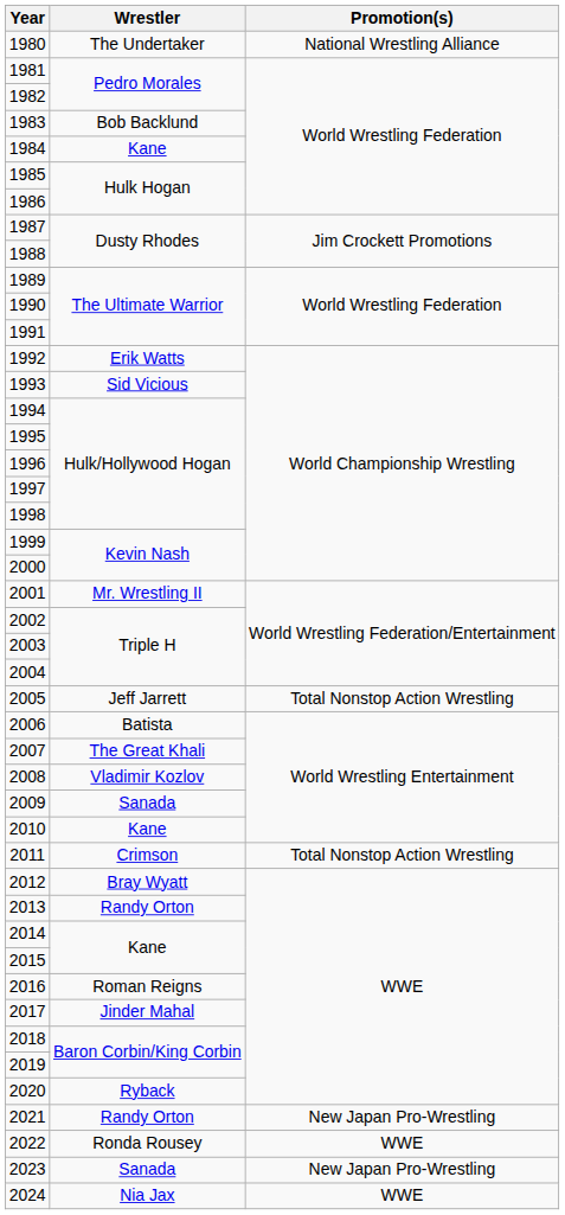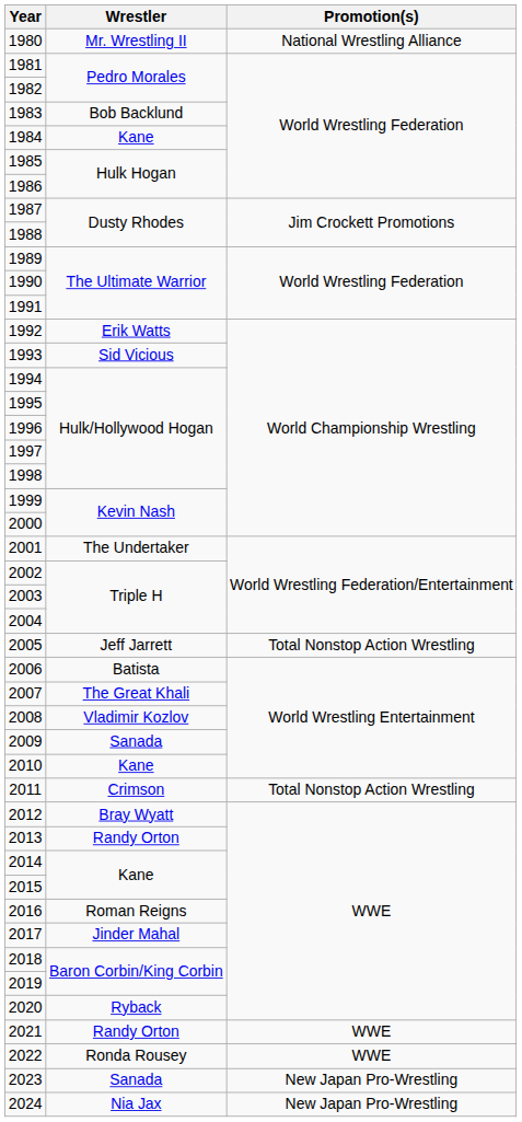 <table class="wikitable sortable" style="text-align: center">
 <tr>
 <th>Year</th>
 <th>Wrestler</th>
 <th>Promotion(s)</th>
 </tr>
 <tr>
 <td>1980</td>
-<td>The Undertaker</td>
+<td><a href='#'>Mr. Wrestling II</a></td>
 <td>National Wrestling Alliance</td>
 </tr>
 <tr>
 <td>1981</td>
 <td rowspan=2><a href='#'>Pedro Morales</a></td>
 <td rowspan=6>World Wrestling Federation</td>
 </tr>
 <tr>
 <td>1982</td>
 </tr>
 <tr>
 <td>1983</td>
 <td>Bob Backlund</td>
 </tr>
 <tr>
 <td>1984</td>
 <td><a href='#'>Kane</a></td>
 </tr>
 <tr>
 <td>1985</td>
 <td rowspan=2>Hulk Hogan</td>
 </tr>
 <tr>
 <td>1986</td>
 </tr>
 <tr>
 <td>1987</td>
 <td rowspan=2>Dusty Rhodes</td>
 <td rowspan=2>Jim Crockett Promotions</td>
 </tr>
 <tr>
 <td>1988</td>
 </tr>
 <tr>
 <td>1989</td>
 <td rowspan=3><a href='#'>The Ultimate Warrior</a></td>
 <td rowspan=3>World Wrestling Federation</td>
 </tr>
 <tr>
 <td>1990</td>
 </tr>
 <tr>
 <td>1991</td>
 </tr>
 <tr>
 <td>1992</td>
 <td><a href='#'>Erik Watts</a></td>
 <td rowspan=9>World Championship Wrestling</td>
 </tr>
 <tr>
 <td>1993</td>
 <td><a href='#'>Sid Vicious</a></td>
 </tr>
 <tr>
 <td>1994</td>
 <td rowspan=5>Hulk/Hollywood Hogan</td>
 </tr>
 <tr>
 <td>1995</td>
 </tr>
 <tr>
 <td>1996</td>
 </tr>
 <tr>
 <td>1997</td>
 </tr>
 <tr>
 <td>1998</td>
 </tr>
 <tr>
 <td>1999</td>
 <td rowspan=2><a href='#'>Kevin Nash</a></td>
 </tr>
 <tr>
 <td>2000</td>
 </tr>
 <tr>
 <td>2001</td>
-<td><a href='#'>Mr. Wrestling II</a></td>
+<td>The Undertaker</td>
 <td rowspan=4>World Wrestling Federation/Entertainment</td>
 </tr>
 <tr>
 <td>2002</td>
 <td rowspan=3>Triple H</td>
 </tr>
 <tr>
 <td>2003</td>
 </tr>
 <tr>
 <td>2004</td>
 </tr>
 <tr>
 <td>2005</td>
 <td>Jeff Jarrett</td>
 <td>Total Nonstop Action Wrestling</td>
 </tr>
 <tr>
 <td>2006</td>
 <td>Batista</td>
 <td rowspan=5>World Wrestling Entertainment</td>
 </tr>
 <tr>
 <td>2007</td>
 <td><a href='#'>The Great Khali</a></td>
 </tr>
 <tr>
 <td>2008</td>
 <td><a href='#'>Vladimir Kozlov</a></td>
 </tr>
 <tr>
 <td>2009</td>
 <td><a href='#'>Sanada</a></td>
 </tr>
 <tr>
 <td>2010</td>
 <td><a href='#'>Kane</a></td>
 </tr>
 <tr>
 <td>2011</td>
 <td><a href='#'>Crimson</a></td>
 <td>Total Nonstop Action Wrestling</td>
 </tr>
 <tr>
 <td>2012</td>
 <td><a href='#'>Bray Wyatt</a></td>
 <td rowspan="9">WWE</td>
 </tr>
 <tr>
 <td>2013</td>
 <td><a href='#'>Randy Orton</a></td>
 </tr>
 <tr>
 <td>2014</td>
 <td rowspan=2>Kane</td>
 </tr>
 <tr>
 <td>2015</td>
 </tr>
 <tr>
 <td>2016</td>
 <td>Roman Reigns</td>
 </tr>
 <tr>
 <td>2017</td>
 <td><a href='#'>Jinder Mahal</a></td>
 </tr>
 <tr>
 <td>2018</td>
 <td rowspan=2><a href='#'>Baron Corbin/King Corbin</a></td>
 </tr>
 <tr>
 <td>2019</td>
 </tr>
 <tr>
 <td>2020</td>
 <td><a href='#'>Ryback</a></td>
 </tr>
 <tr>
 <td>2021</td>
 <td><a href='#'>Randy Orton</a></td>
-<td>New Japan Pro-Wrestling</td>
+<td>WWE</td>
 </tr>
 <tr>
 <td>2022</td>
 <td>Ronda Rousey</td>
 <td>WWE</td>
 </tr>
 <tr>
 <td>2023</td>
 <td><a href='#'>Sanada</a></td>
 <td>New Japan Pro-Wrestling</td>
 </tr>
 <tr>
 <td>2024</td>
 <td><a href='#'>Nia Jax</a></td>
-<td>WWE</td>
+<td>New Japan Pro-Wrestling</td>
 </tr>
 </table>
